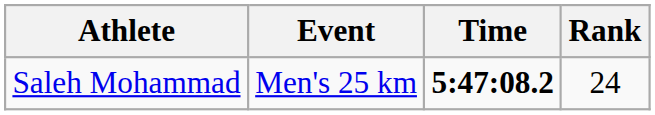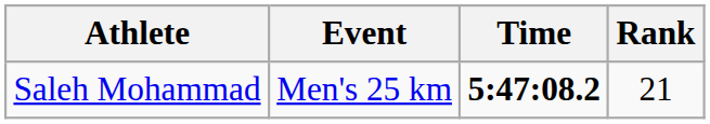 <table class="wikitable" style="font-size:90%;">
 <tr>
 <th>Athlete</th>
 <th>Event</th>
 <th>Time</th>
 <th>Rank</th>
 </tr>
 <tr align=center>
 <td align=left><a href='#'>Saleh Mohammad</a></td>
 <td align=left><a href='#'>Men's 25 km</a></td>
 <td><strong>5:47:08.2</strong></td>
-<td>24</td>
+<td>21</td>
 </tr>
 </table>
